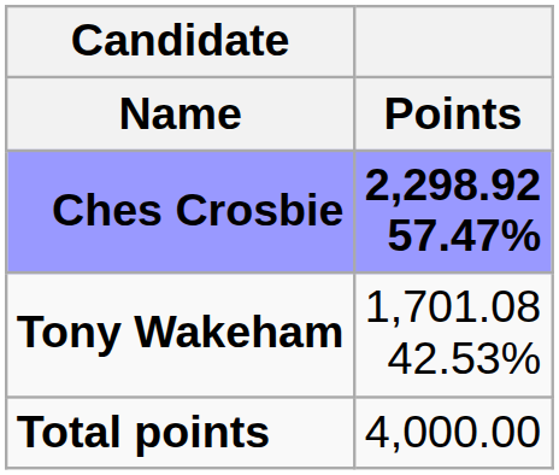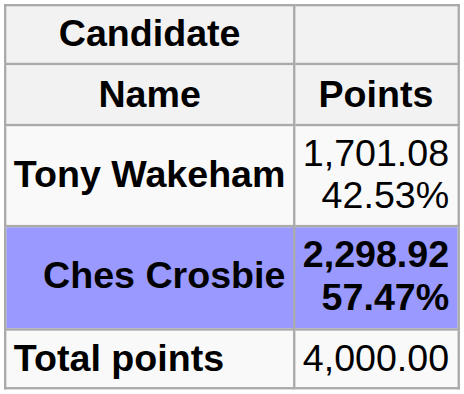 <table class="wikitable">
 <tr>
 <th>Candidate</th>
 <th></th>
 </tr>
 <tr>
 <th>Name</th>
 <th width = "50">Points</th>
 </tr>
+<tr style="text-align:right;">
+<td><strong>Tony Wakeham</strong></td>
+<td>1,701.08 <br> 42.53%</td>
+</tr>
 <tr style="text-align:right;background:#9999FF;">
 <td><strong>Ches Crosbie</strong></td>
 <td><strong>2,298.92</strong><br> <strong>57.47%</strong></td>
-</tr>
-<tr style="text-align:right;">
-<td><strong>Tony Wakeham</strong></td>
-<td>1,701.08 <br> 42.53%</td>
 </tr>
 <tr style="text-align:right;">
 <td style="text-align:left;"><strong>Total points</strong></td>
 <td>4,000.00</td>
 </tr>
 </table>
